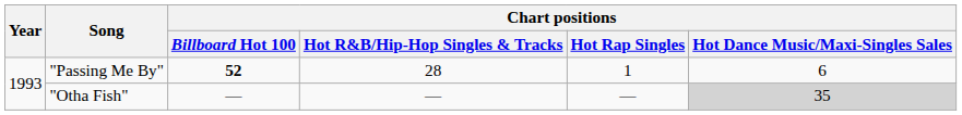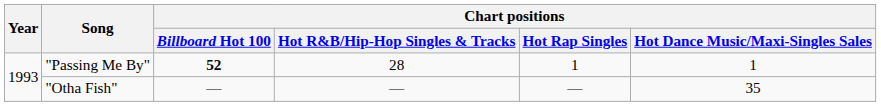 <table class="wikitable">
 <tr>
 <th rowspan="2">Year</th>
 <th rowspan="2">Song</th>
 <th colspan="4">Chart positions</th>
 </tr>
 <tr>
 <th><a href='#'><em>Billboard</em> Hot 100</a></th>
 <th><a href='#'>Hot R&B/Hip-Hop Singles & Tracks</a></th>
 <th><a href='#'>Hot Rap Singles</a></th>
 <th><a href='#'>Hot Dance Music/Maxi-Singles Sales</a></th>
 </tr>
 <tr>
 <td rowspan="2">1993</td>
 <td>"Passing Me By"</td>
 <td style="text-align:center;"><strong>52</strong></td>
 <td style="text-align:center;">28</td>
 <td style="text-align:center;">1</td>
-<td style="text-align:center;">6</td>
+<td style="text-align:center;">1</td>
 </tr>
 <tr>
 <td>"Otha Fish"</td>
 <td style="text-align:center;">—</td>
 <td style="text-align:center;">—</td>
 <td style="text-align:center;">—</td>
-<td style="background: lightgrey; text-align:center;">35</td>
+<td style="text-align:center;">35</td>
 </tr>
 </table>
